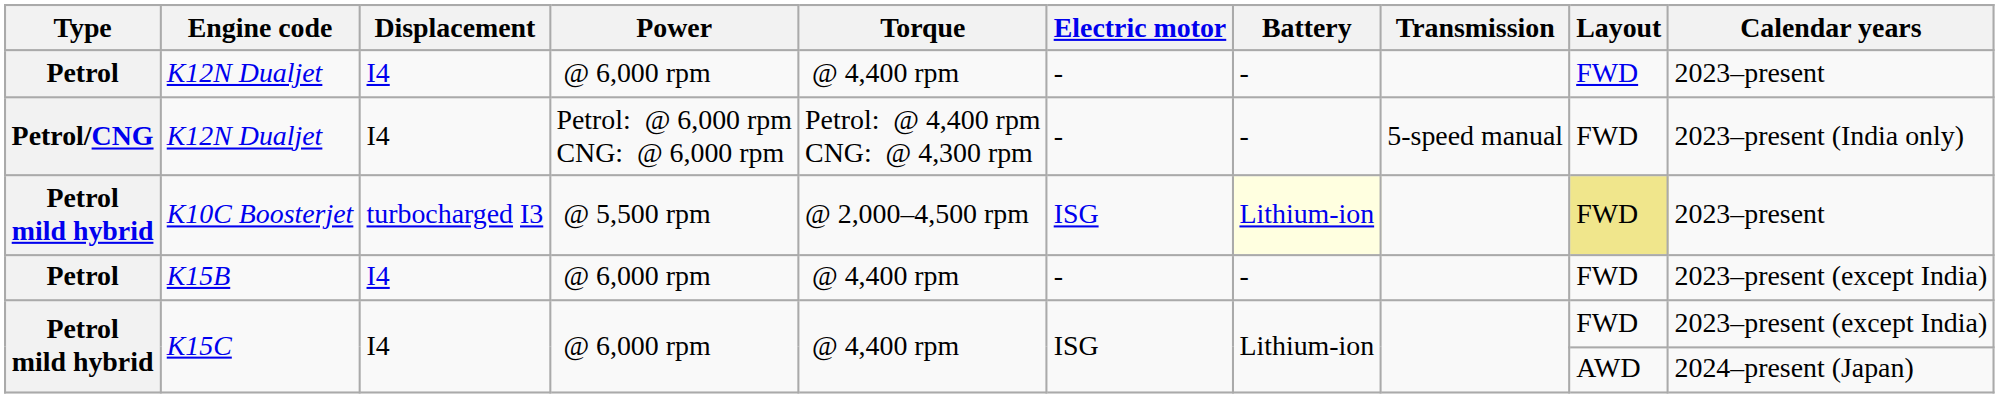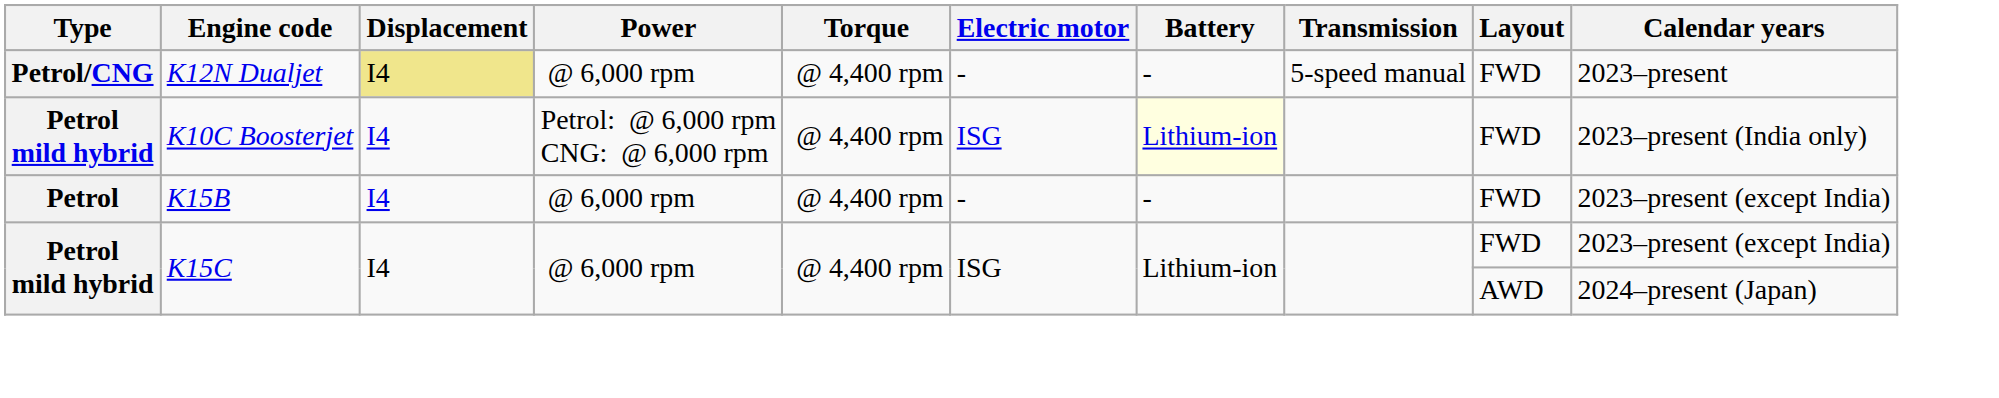 <table class="wikitable" style="text-align:left; font-size:85%;">
 <tr>
 <th>Type</th>
 <th>Engine code</th>
 <th>Displacement</th>
 <th>Power</th>
 <th>Torque</th>
 <th><a href='#'>Electric motor</a></th>
 <th>Battery</th>
 <th>Transmission</th>
 <th>Layout</th>
 <th>Calendar years</th>
 </tr>
 <tr>
-<th>Petrol</th>
+<th>Petrol/<a href='#'>CNG</a></th>
 <td><em><a href='#'>K12N Dualjet</a></em></td>
-<td> <a href='#'>I4</a></td>
+<td style="background: khaki;"> I4</td>
 <td> @ 6,000 rpm</td>
 <td> @ 4,400 rpm</td>
 <td>-</td>
 <td>-</td>
-<td></td>
-<td><a href='#'>FWD</a></td>
-<td>2023–present</td>
-</tr>
-<tr>
-<th>Petrol/<a href='#'>CNG</a></th>
-<td><em><a href='#'>K12N Dualjet</a></em></td>
-<td> I4</td>
-<td>Petrol:  @ 6,000 rpm<br>CNG:  @ 6,000 rpm</td>
-<td>Petrol:  @ 4,400 rpm<br>CNG:  @ 4,300 rpm</td>
-<td>-</td>
-<td>-</td>
 <td>5-speed manual</td>
 <td>FWD</td>
-<td>2023–present (India only)</td>
+<td>2023–present</td>
 </tr>
 <tr>
 <th>Petrol<br><a href='#'>mild hybrid</a></th>
 <td><em><a href='#'>K10C Boosterjet</a></em></td>
-<td> <a href='#'>turbocharged</a> <a href='#'>I3</a></td>
-<td> @ 5,500 rpm</td>
-<td> @ 2,000–4,500 rpm</td>
+<td> <a href='#'>I4</a></td>
+<td>Petrol:  @ 6,000 rpm<br>CNG:  @ 6,000 rpm</td>
+<td> @ 4,400 rpm</td>
 <td><a href='#'>ISG</a></td>
 <td style="background: lightyellow;"><a href='#'>Lithium-ion</a></td>
 <td></td>
-<td style="background: khaki;">FWD</td>
-<td>2023–present</td>
+<td>FWD</td>
+<td>2023–present (India only)</td>
 </tr>
 <tr>
 <th>Petrol</th>
 <td><em><a href='#'>K15B</a></em></td>
 <td> <a href='#'>I4</a></td>
 <td> @ 6,000 rpm</td>
 <td> @ 4,400 rpm</td>
 <td>-</td>
 <td>-</td>
 <td></td>
 <td>FWD</td>
 <td>2023–present (except India)</td>
 </tr>
 <tr>
 <th rowspan="2">Petrol<br>mild hybrid</th>
 <td rowspan="2"><em><a href='#'>K15C</a></em></td>
 <td rowspan="2"> I4</td>
 <td rowspan="2"> @ 6,000 rpm</td>
 <td rowspan="2"> @ 4,400 rpm</td>
 <td rowspan="2">ISG</td>
 <td rowspan="2">Lithium-ion</td>
 <td rowspan="2"></td>
 <td>FWD</td>
 <td>2023–present (except India)</td>
 </tr>
 <tr>
 <td>AWD</td>
 <td>2024–present (Japan)</td>
 </tr>
 </table>
